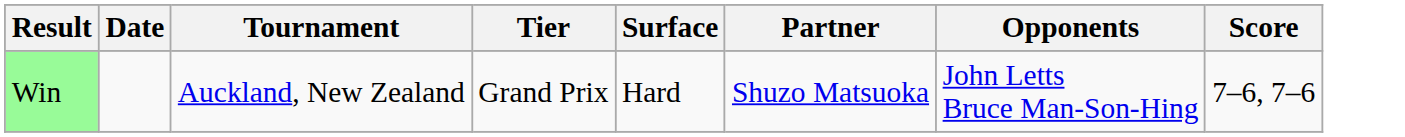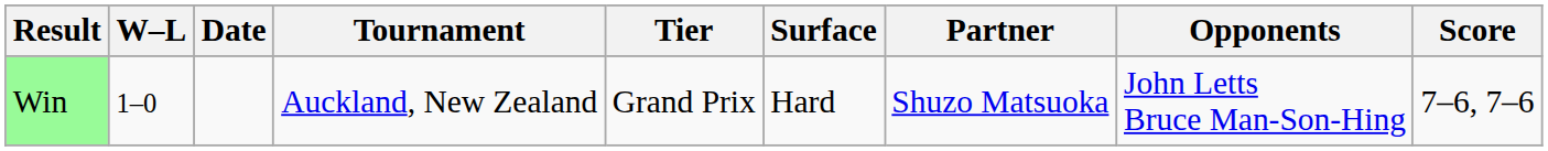 <table class="sortable wikitable">
 <tr>
 <th>Result</th>
+<th class="unsortable">W–L</th>
 <th>Date</th>
 <th>Tournament</th>
 <th>Tier</th>
 <th>Surface</th>
 <th>Partner</th>
 <th>Opponents</th>
 <th class="unsortable">Score</th>
 </tr>
 <tr>
 <td style="background:#98fb98;">Win</td>
+<td><small>1–0</small></td>
 <td><a href='#'></a></td>
 <td><a href='#'>Auckland</a>, New Zealand</td>
 <td>Grand Prix</td>
 <td>Hard</td>
 <td> <a href='#'>Shuzo Matsuoka</a></td>
 <td> <a href='#'>John Letts</a> <br>  <a href='#'>Bruce Man-Son-Hing</a></td>
 <td>7–6, 7–6</td>
 </tr>
 </table>
